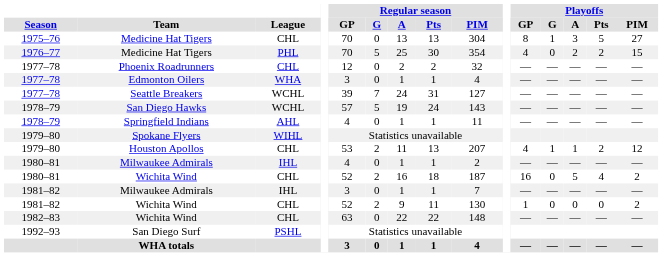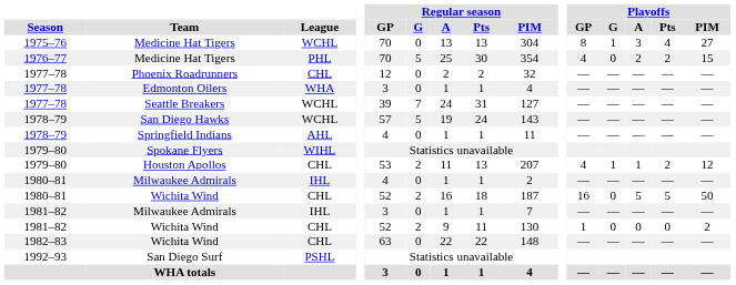 <table BORDER="0" CELLPADDING="1" CELLSPACING="0" width="75%" style="text-align:centre">
 <tr bgcolor="#e0e0e0">
 <th colspan="3" bgcolor="#ffffff"> </th>
 <th rowspan="99" bgcolor="#ffffff"> </th>
 <th colspan="5"><a href='#'>Regular season</a></th>
 <th rowspan="99" bgcolor="#ffffff"> </th>
 <th colspan="5"><a href='#'>Playoffs</a></th>
 </tr>
 <tr bgcolor="#e0e0e0">
 <th ALIGN="center"><a href='#'>Season</a></th>
 <th ALIGN="center">Team</th>
 <th ALIGN="center">League</th>
 <th ALIGN="center">GP</th>
 <th ALIGN="center"><a href='#'>G</a></th>
 <th ALIGN="center"><a href='#'>A</a></th>
 <th ALIGN="center"><a href='#'>Pts</a></th>
 <th ALIGN="center"><a href='#'>PIM</a></th>
 <th ALIGN="center">GP</th>
 <th ALIGN="center">G</th>
 <th ALIGN="center">A</th>
 <th ALIGN="center">Pts</th>
 <th ALIGN="center">PIM</th>
 </tr>
 <tr ALIGN="center">
 <td class="l"><a href='#'>1975–76</a></td>
 <td class="l"><a href='#'>Medicine Hat Tigers</a></td>
-<td class="l">CHL</td>
+<td class="l"><a href='#'>WCHL</a></td>
 <td>70</td>
 <td>0</td>
 <td>13</td>
 <td>13</td>
 <td>304</td>
 <td>8</td>
 <td>1</td>
 <td>3</td>
-<td>5</td>
+<td>4</td>
 <td>27</td>
 </tr>
 <tr ALIGN="center" bgcolor="#f0f0f0">
 <td class="l"><a href='#'>1976–77</a></td>
 <td class="l">Medicine Hat Tigers</td>
 <td class="l"><a href='#'>PHL</a></td>
 <td>70</td>
 <td>5</td>
 <td>25</td>
 <td>30</td>
 <td>354</td>
 <td>4</td>
 <td>0</td>
 <td>2</td>
 <td>2</td>
 <td>15</td>
 </tr>
 <tr ALIGN="center">
 <td class="l">1977–78</td>
 <td class="l"><a href='#'>Phoenix Roadrunners</a></td>
 <td class="l"><a href='#'>CHL</a></td>
 <td>12</td>
 <td>0</td>
 <td>2</td>
 <td>2</td>
 <td>32</td>
 <td>—</td>
 <td>—</td>
 <td>—</td>
 <td>—</td>
 <td>—</td>
 </tr>
 <tr ALIGN="center" bgcolor="#f0f0f0">
 <td class="l"><a href='#'>1977–78</a></td>
 <td class="l"><a href='#'>Edmonton Oilers</a></td>
 <td class="l"><a href='#'>WHA</a></td>
 <td>3</td>
 <td>0</td>
 <td>1</td>
 <td>1</td>
 <td>4</td>
 <td>—</td>
 <td>—</td>
 <td>—</td>
 <td>—</td>
 <td>—</td>
 </tr>
 <tr ALIGN="center">
 <td class="l"><a href='#'>1977–78</a></td>
 <td class="l"><a href='#'>Seattle Breakers</a></td>
 <td class="l">WCHL</td>
 <td>39</td>
 <td>7</td>
 <td>24</td>
 <td>31</td>
 <td>127</td>
 <td>—</td>
 <td>—</td>
 <td>—</td>
 <td>—</td>
 <td>—</td>
 </tr>
 <tr ALIGN="center" bgcolor="#f0f0f0">
 <td class="l">1978–79</td>
 <td class="l"><a href='#'>San Diego Hawks</a></td>
 <td class="l">WCHL</td>
 <td>57</td>
 <td>5</td>
 <td>19</td>
 <td>24</td>
 <td>143</td>
 <td>—</td>
 <td>—</td>
 <td>—</td>
 <td>—</td>
 <td>—</td>
 </tr>
 <tr ALIGN="center">
 <td class="l"><a href='#'>1978–79</a></td>
 <td class="l"><a href='#'>Springfield Indians</a></td>
 <td class="l"><a href='#'>AHL</a></td>
 <td>4</td>
 <td>0</td>
 <td>1</td>
 <td>1</td>
 <td>11</td>
 <td>—</td>
 <td>—</td>
 <td>—</td>
 <td>—</td>
 <td>—</td>
 </tr>
 <tr ALIGN="center" bgcolor="#f0f0f0">
 <td class="l">1979–80</td>
 <td class="l"><a href='#'>Spokane Flyers</a></td>
 <td class="l"><a href='#'>WIHL</a></td>
 <td class="c" colspan="5">Statistics unavailable</td>
 <td></td>
 <td></td>
 <td></td>
 <td></td>
 <td></td>
 </tr>
 <tr ALIGN="center">
 <td class="l">1979–80</td>
 <td class="l"><a href='#'>Houston Apollos</a></td>
 <td class="l">CHL</td>
 <td>53</td>
 <td>2</td>
 <td>11</td>
 <td>13</td>
 <td>207</td>
 <td>4</td>
 <td>1</td>
 <td>1</td>
 <td>2</td>
 <td>12</td>
 </tr>
 <tr ALIGN="center" bgcolor="#f0f0f0">
 <td class="l">1980–81</td>
 <td class="l"><a href='#'>Milwaukee Admirals</a></td>
 <td class="l"><a href='#'>IHL</a></td>
 <td>4</td>
 <td>0</td>
 <td>1</td>
 <td>1</td>
 <td>2</td>
 <td>—</td>
 <td>—</td>
 <td>—</td>
 <td>—</td>
 <td>—</td>
 </tr>
 <tr ALIGN="center">
 <td class="l">1980–81</td>
 <td class="l"><a href='#'>Wichita Wind</a></td>
 <td class="l">CHL</td>
 <td>52</td>
 <td>2</td>
 <td>16</td>
 <td>18</td>
 <td>187</td>
 <td>16</td>
 <td>0</td>
 <td>5</td>
-<td>4</td>
-<td>2</td>
+<td>5</td>
+<td>50</td>
 </tr>
 <tr ALIGN="center" bgcolor="#f0f0f0">
 <td class="l">1981–82</td>
 <td class="l">Milwaukee Admirals</td>
 <td class="l">IHL</td>
 <td>3</td>
 <td>0</td>
 <td>1</td>
 <td>1</td>
 <td>7</td>
 <td>—</td>
 <td>—</td>
 <td>—</td>
 <td>—</td>
 <td>—</td>
 </tr>
 <tr ALIGN="center">
 <td class="l">1981–82</td>
 <td class="l">Wichita Wind</td>
 <td class="l">CHL</td>
 <td>52</td>
 <td>2</td>
 <td>9</td>
 <td>11</td>
 <td>130</td>
 <td>1</td>
 <td>0</td>
 <td>0</td>
 <td>0</td>
 <td>2</td>
 </tr>
 <tr ALIGN="center" bgcolor="#f0f0f0">
 <td class="l">1982–83</td>
 <td class="l">Wichita Wind</td>
 <td class="l">CHL</td>
 <td>63</td>
 <td>0</td>
 <td>22</td>
 <td>22</td>
 <td>148</td>
 <td>—</td>
 <td>—</td>
 <td>—</td>
 <td>—</td>
 <td>—</td>
 </tr>
 <tr ALIGN="center">
 <td class="l">1992–93</td>
 <td class="l">San Diego Surf</td>
 <td class="l"><a href='#'>PSHL</a></td>
 <td class="c" colspan="5">Statistics unavailable</td>
 <td></td>
 <td></td>
 <td></td>
 <td></td>
 <td></td>
 </tr>
 <tr ALIGN="center" bgcolor="#e0e0e0">
 <td></td>
 <th class="l">WHA totals</th>
 <td></td>
 <th>3</th>
 <th>0</th>
 <th>1</th>
 <th>1</th>
 <th>4</th>
 <th>—</th>
 <th>—</th>
 <th>—</th>
 <th>—</th>
 <th>—</th>
 </tr>
 </table>
